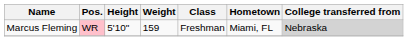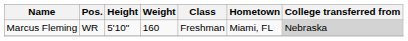 <table class="wikitable sortable" border="1" collapse=yes>
 <tr>
 <th>Name</th>
 <th>Pos.</th>
 <th>Height</th>
 <th>Weight</th>
 <th>Class</th>
 <th>Hometown</th>
 <th>College transferred from<br></th>
 </tr>
 <tr>
 <td>Marcus Fleming</td>
-<td style="background: pink;">WR</td>
+<td>WR</td>
 <td>5'10"</td>
-<td>159</td>
+<td>160</td>
 <td>Freshman</td>
 <td>Miami, FL</td>
 <td style="background: lightgrey;">Nebraska</td>
 </tr>
 <tr>
 </tr>
 </table>
